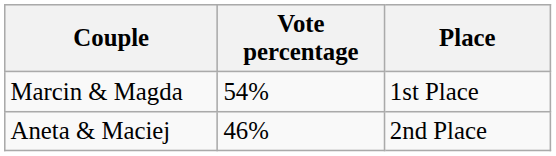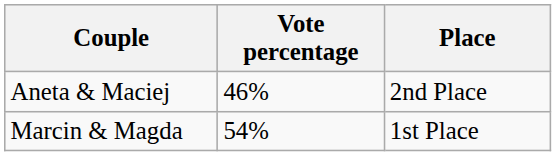 <table class="wikitable">
 <tr>
 <th style="width:130px;">Couple</th>
 <th style="width:100px;">Vote percentage</th>
 <th style="width:100px;">Place</th>
 </tr>
 <tr>
+<td>Aneta & Maciej</td>
+<td>46%</td>
+<td>2nd Place</td>
+</tr>
+<tr>
 <td>Marcin & Magda</td>
 <td>54%</td>
 <td>1st Place</td>
 </tr>
-<tr>
-<td>Aneta & Maciej</td>
-<td>46%</td>
-<td>2nd Place</td>
-</tr>
 </table>
